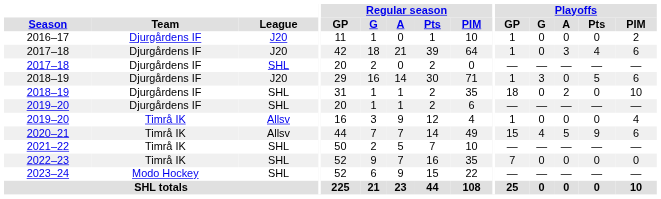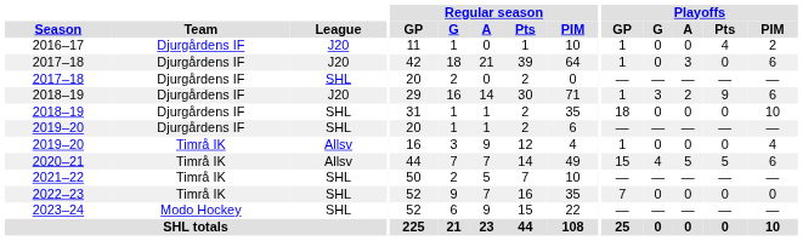 <table border="0" cellpadding="1" cellspacing="0" style="text-align:center; width:60em">
 <tr bgcolor="#e0e0e0">
 <th colspan="3" bgcolor="#ffffff"></th>
 <th rowspan="99" bgcolor="#ffffff"></th>
 <th colspan="5"><a href='#'>Regular season</a></th>
 <th rowspan="99" bgcolor="#ffffff"></th>
 <th colspan="5"><a href='#'>Playoffs</a></th>
 </tr>
 <tr bgcolor="#e0e0e0">
 <th><a href='#'>Season</a></th>
 <th>Team</th>
 <th>League</th>
 <th>GP</th>
 <th><a href='#'>G</a></th>
 <th><a href='#'>A</a></th>
 <th><a href='#'>Pts</a></th>
 <th><a href='#'>PIM</a></th>
 <th>GP</th>
 <th>G</th>
 <th>A</th>
 <th>Pts</th>
 <th>PIM</th>
 </tr>
 <tr>
 <td>2016–17</td>
 <td><a href='#'>Djurgårdens IF</a></td>
 <td><a href='#'>J20</a></td>
 <td>11</td>
 <td>1</td>
 <td>0</td>
 <td>1</td>
 <td>10</td>
 <td>1</td>
 <td>0</td>
 <td>0</td>
-<td>0</td>
+<td>4</td>
 <td>2</td>
 </tr>
 <tr bgcolor="#f0f0f0">
 <td>2017–18</td>
 <td>Djurgårdens IF</td>
 <td>J20</td>
 <td>42</td>
 <td>18</td>
 <td>21</td>
 <td>39</td>
 <td>64</td>
 <td>1</td>
 <td>0</td>
 <td>3</td>
-<td>4</td>
+<td>0</td>
 <td>6</td>
 </tr>
 <tr>
 <td><a href='#'>2017–18</a></td>
 <td>Djurgårdens IF</td>
 <td><a href='#'>SHL</a></td>
 <td>20</td>
 <td>2</td>
 <td>0</td>
 <td>2</td>
 <td>0</td>
 <td>—</td>
 <td>—</td>
 <td>—</td>
 <td>—</td>
 <td>—</td>
 </tr>
 <tr bgcolor="#f0f0f0">
 <td>2018–19</td>
 <td>Djurgårdens IF</td>
 <td>J20</td>
 <td>29</td>
 <td>16</td>
 <td>14</td>
 <td>30</td>
 <td>71</td>
 <td>1</td>
 <td>3</td>
-<td>0</td>
-<td>5</td>
+<td>2</td>
+<td>9</td>
 <td>6</td>
 </tr>
 <tr>
 <td><a href='#'>2018–19</a></td>
 <td>Djurgårdens IF</td>
 <td>SHL</td>
 <td>31</td>
 <td>1</td>
 <td>1</td>
 <td>2</td>
 <td>35</td>
 <td>18</td>
 <td>0</td>
-<td>2</td>
+<td>0</td>
 <td>0</td>
 <td>10</td>
 </tr>
 <tr bgcolor="#f0f0f0">
 <td><a href='#'>2019–20</a></td>
 <td>Djurgårdens IF</td>
 <td>SHL</td>
 <td>20</td>
 <td>1</td>
 <td>1</td>
 <td>2</td>
 <td>6</td>
 <td>—</td>
 <td>—</td>
 <td>—</td>
 <td>—</td>
 <td>—</td>
 </tr>
 <tr>
 <td><a href='#'>2019–20</a></td>
 <td><a href='#'>Timrå IK</a></td>
 <td><a href='#'>Allsv</a></td>
 <td>16</td>
 <td>3</td>
 <td>9</td>
 <td>12</td>
 <td>4</td>
 <td>1</td>
 <td>0</td>
 <td>0</td>
 <td>0</td>
 <td>4</td>
 </tr>
 <tr bgcolor="#f0f0f0">
 <td><a href='#'>2020–21</a></td>
 <td>Timrå IK</td>
 <td>Allsv</td>
 <td>44</td>
 <td>7</td>
 <td>7</td>
 <td>14</td>
 <td>49</td>
 <td>15</td>
 <td>4</td>
 <td>5</td>
-<td>9</td>
+<td>5</td>
 <td>6</td>
 </tr>
 <tr>
 <td><a href='#'>2021–22</a></td>
 <td>Timrå IK</td>
 <td>SHL</td>
 <td>50</td>
 <td>2</td>
 <td>5</td>
 <td>7</td>
 <td>10</td>
 <td>—</td>
 <td>—</td>
 <td>—</td>
 <td>—</td>
 <td>—</td>
 </tr>
 <tr bgcolor="#f0f0f0">
 <td><a href='#'>2022–23</a></td>
 <td>Timrå IK</td>
 <td>SHL</td>
 <td>52</td>
 <td>9</td>
 <td>7</td>
 <td>16</td>
 <td>35</td>
 <td>7</td>
 <td>0</td>
 <td>0</td>
 <td>0</td>
 <td>0</td>
 </tr>
 <tr>
 <td><a href='#'>2023–24</a></td>
 <td><a href='#'>Modo Hockey</a></td>
 <td>SHL</td>
 <td>52</td>
 <td>6</td>
 <td>9</td>
 <td>15</td>
 <td>22</td>
 <td>—</td>
 <td>—</td>
 <td>—</td>
 <td>—</td>
 <td>—</td>
 </tr>
 <tr bgcolor="#e0e0e0">
 <th colspan="3">SHL totals</th>
 <th>225</th>
 <th>21</th>
 <th>23</th>
 <th>44</th>
 <th>108</th>
 <th>25</th>
 <th>0</th>
 <th>0</th>
 <th>0</th>
 <th>10</th>
 </tr>
 </table>
